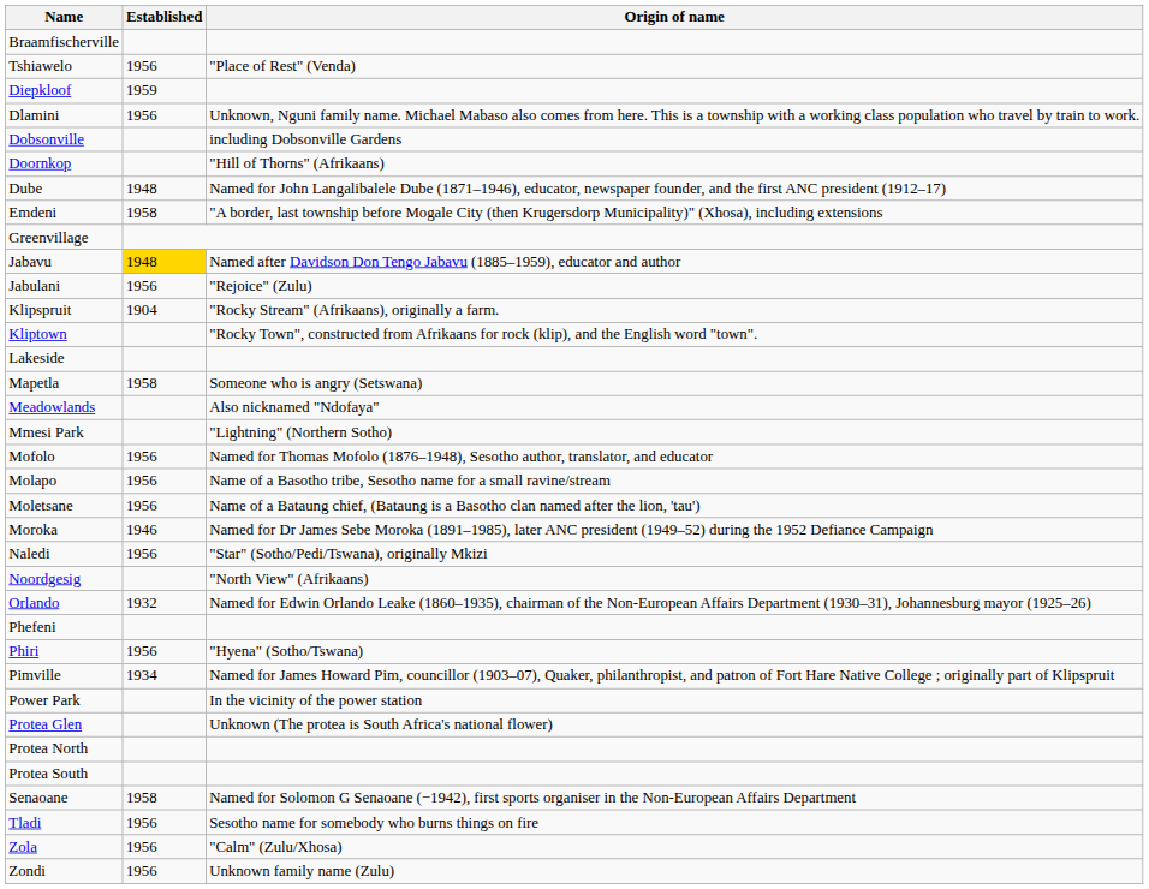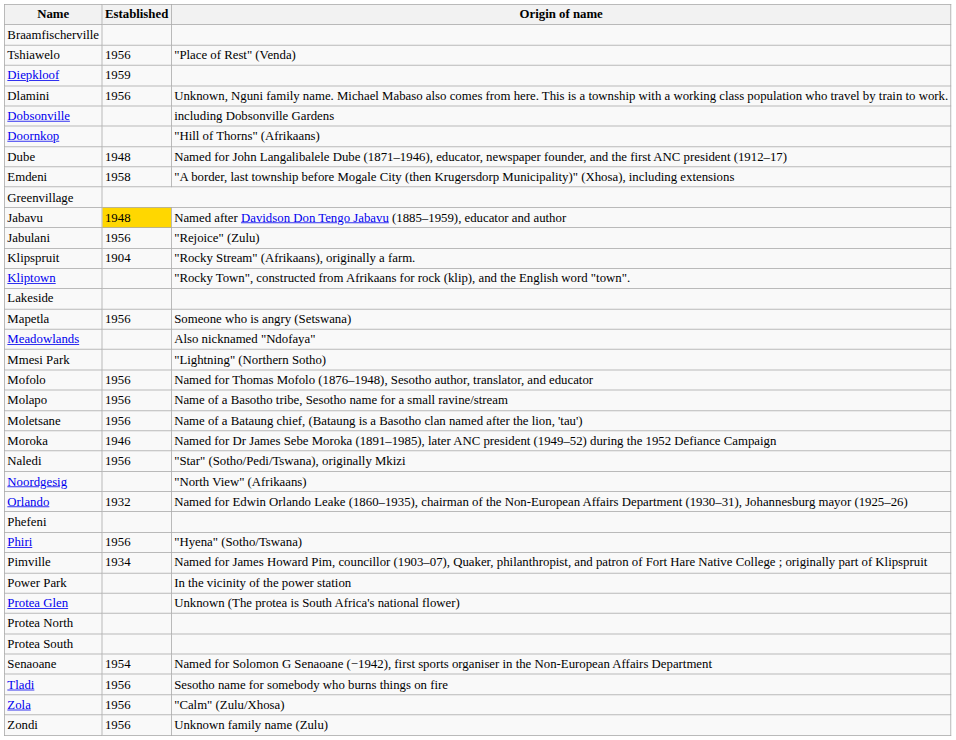 <table class="wikitable sortable">
 <tr>
 <th>Name</th>
 <th>Established</th>
 <th>Origin of name</th>
 </tr>
 <tr>
 <td>Braamfischerville</td>
 <td></td>
 <td></td>
 </tr>
 <tr>
 <td>Tshiawelo</td>
 <td>1956</td>
 <td>"Place of Rest" (Venda)</td>
 </tr>
 <tr>
 <td><a href='#'>Diepkloof</a></td>
 <td>1959</td>
 <td></td>
 </tr>
 <tr>
 <td>Dlamini</td>
 <td>1956</td>
 <td>Unknown, Nguni family name. Michael Mabaso also comes from here. This is a township with a working class population who travel by train to work.</td>
 </tr>
 <tr>
 <td><a href='#'>Dobsonville</a></td>
 <td></td>
 <td>including Dobsonville Gardens</td>
 </tr>
 <tr>
 <td><a href='#'>Doornkop</a></td>
 <td></td>
 <td>"Hill of Thorns" (Afrikaans)</td>
 </tr>
 <tr>
 <td>Dube</td>
 <td>1948</td>
 <td>Named for John Langalibalele Dube (1871–1946), educator, newspaper founder, and the first ANC president (1912–17)</td>
 </tr>
 <tr>
 <td>Emdeni</td>
 <td>1958</td>
 <td>"A border, last township before Mogale City (then Krugersdorp Municipality)" (Xhosa), including extensions</td>
 </tr>
 <tr>
 <td>Greenvillage</td>
 </tr>
 <tr>
 <td>Jabavu</td>
 <td style="background: gold;">1948</td>
 <td>Named after <a href='#'>Davidson Don Tengo Jabavu</a> (1885–1959), educator and author</td>
 </tr>
 <tr>
 <td>Jabulani</td>
 <td>1956</td>
 <td>"Rejoice" (Zulu)</td>
 </tr>
 <tr>
 <td>Klipspruit</td>
 <td>1904</td>
 <td>"Rocky Stream" (Afrikaans), originally a farm.</td>
 </tr>
 <tr>
 <td><a href='#'>Kliptown</a></td>
 <td></td>
 <td>"Rocky Town", constructed from Afrikaans for rock (klip), and the English word "town".</td>
 </tr>
 <tr>
 <td>Lakeside</td>
 <td></td>
 <td></td>
 </tr>
 <tr>
 <td>Mapetla</td>
-<td>1958</td>
+<td>1956</td>
 <td>Someone who is angry (Setswana)</td>
 </tr>
 <tr>
 <td><a href='#'>Meadowlands</a></td>
 <td></td>
 <td>Also nicknamed "Ndofaya"</td>
 </tr>
 <tr>
 <td>Mmesi Park</td>
 <td></td>
 <td>"Lightning" (Northern Sotho)</td>
 </tr>
 <tr>
 <td>Mofolo</td>
 <td>1956</td>
 <td>Named for Thomas Mofolo (1876–1948), Sesotho author, translator, and educator</td>
 </tr>
 <tr>
 <td>Molapo</td>
 <td>1956</td>
 <td>Name of a Basotho tribe, Sesotho name for a small ravine/stream</td>
 </tr>
 <tr>
 <td>Moletsane</td>
 <td>1956</td>
 <td>Name of a Bataung chief, (Bataung is a Basotho clan named after the lion, 'tau')</td>
 </tr>
 <tr>
 <td>Moroka</td>
 <td>1946</td>
 <td>Named for Dr James Sebe Moroka (1891–1985), later ANC president (1949–52) during the 1952 Defiance Campaign</td>
 </tr>
 <tr>
 <td>Naledi</td>
 <td>1956</td>
 <td>"Star"  (Sotho/Pedi/Tswana), originally Mkizi</td>
 </tr>
 <tr>
 <td><a href='#'>Noordgesig</a></td>
 <td></td>
 <td>"North View" (Afrikaans)</td>
 </tr>
 <tr>
 <td><a href='#'>Orlando</a></td>
 <td>1932</td>
 <td>Named for Edwin Orlando Leake (1860–1935), chairman of the Non-European Affairs Department (1930–31), Johannesburg mayor (1925–26)</td>
 </tr>
 <tr>
 <td>Phefeni</td>
 <td></td>
 <td></td>
 </tr>
 <tr>
 <td><a href='#'>Phiri</a></td>
 <td>1956</td>
 <td>"Hyena" (Sotho/Tswana)</td>
 </tr>
 <tr>
 <td>Pimville</td>
 <td>1934</td>
 <td>Named for James Howard Pim, councillor (1903–07), Quaker, philanthropist, and patron of Fort Hare Native College ; originally part of Klipspruit</td>
 </tr>
 <tr>
 <td>Power Park</td>
 <td></td>
 <td>In the vicinity of the power station</td>
 </tr>
 <tr>
 <td><a href='#'>Protea Glen</a></td>
 <td></td>
 <td>Unknown (The protea is South Africa's national flower)</td>
 </tr>
 <tr>
 <td>Protea North</td>
 <td></td>
 <td></td>
 </tr>
 <tr>
 <td>Protea South</td>
 <td></td>
 <td></td>
 </tr>
 <tr>
 <td>Senaoane</td>
-<td>1958</td>
+<td>1954</td>
 <td>Named for Solomon G Senaoane (−1942), first sports organiser in the Non-European Affairs Department</td>
 </tr>
 <tr>
 <td><a href='#'>Tladi</a></td>
 <td>1956</td>
 <td>Sesotho name for somebody who burns things on fire</td>
 </tr>
 <tr>
 <td><a href='#'>Zola</a></td>
 <td>1956</td>
 <td>"Calm" (Zulu/Xhosa)</td>
 </tr>
 <tr>
 <td>Zondi</td>
 <td>1956</td>
 <td>Unknown family name (Zulu)</td>
 </tr>
 </table>
